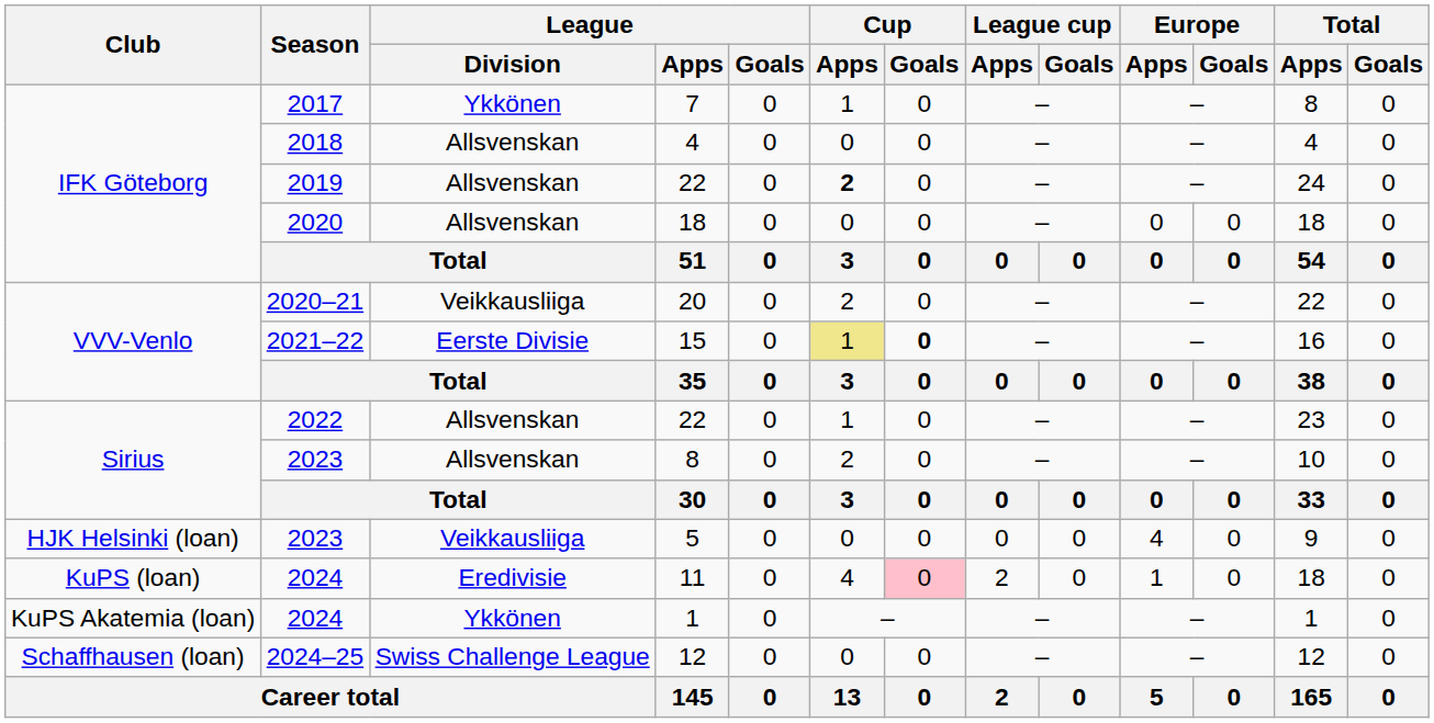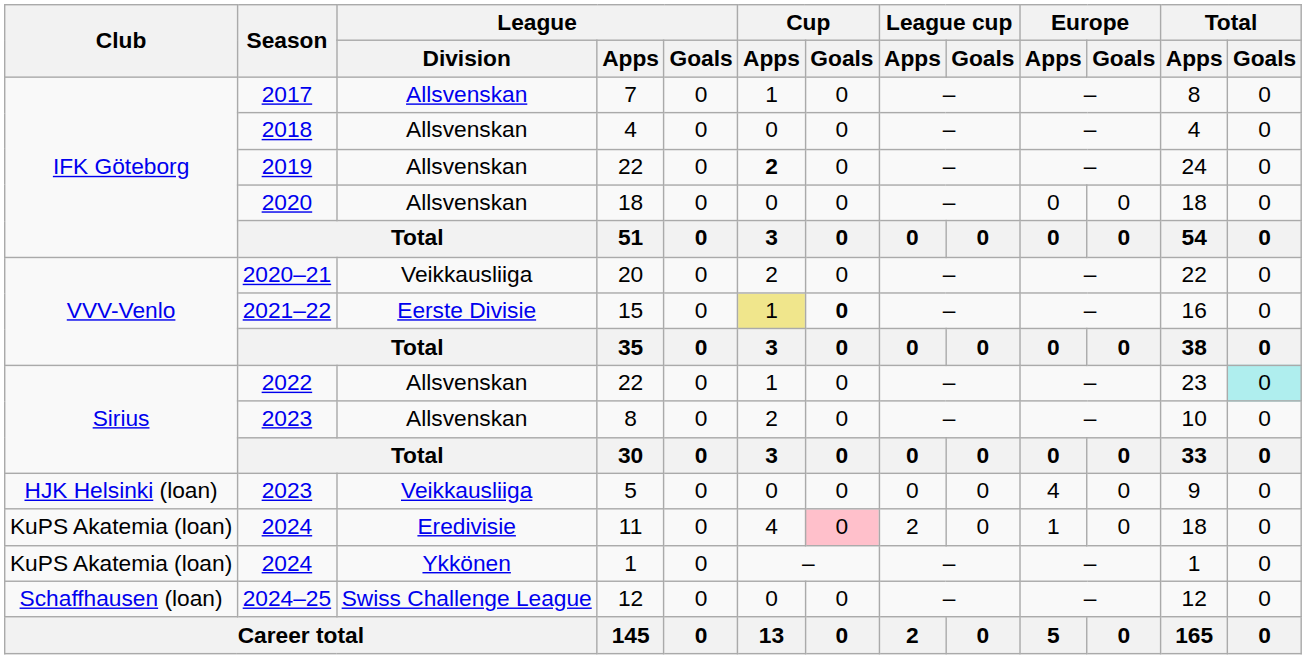 <table class="wikitable" style="text-align:center">
 <tr>
 <th rowspan="2">Club</th>
 <th rowspan="2">Season</th>
 <th colspan="3">League</th>
 <th colspan="2">Cup</th>
 <th colspan="2">League cup</th>
 <th colspan="2">Europe</th>
 <th colspan="2">Total</th>
 </tr>
 <tr>
 <th>Division</th>
 <th>Apps</th>
 <th>Goals</th>
 <th>Apps</th>
 <th>Goals</th>
 <th>Apps</th>
 <th>Goals</th>
 <th>Apps</th>
 <th>Goals</th>
 <th>Apps</th>
 <th>Goals</th>
 </tr>
 <tr>
 <td rowspan=5><a href='#'>IFK Göteborg</a></td>
 <td><a href='#'>2017</a></td>
-<td><a href='#'>Ykkönen</a></td>
+<td><a href='#'>Allsvenskan</a></td>
 <td>7</td>
 <td>0</td>
 <td>1</td>
 <td>0</td>
 <td colspan=2>–</td>
 <td colspan=2>–</td>
 <td>8</td>
 <td>0</td>
 </tr>
 <tr>
 <td><a href='#'>2018</a></td>
 <td>Allsvenskan</td>
 <td>4</td>
 <td>0</td>
 <td>0</td>
 <td>0</td>
 <td colspan=2>–</td>
 <td colspan=2>–</td>
 <td>4</td>
 <td>0</td>
 </tr>
 <tr>
 <td><a href='#'>2019</a></td>
 <td>Allsvenskan</td>
 <td>22</td>
 <td>0</td>
 <td><strong>2</strong></td>
 <td>0</td>
 <td colspan=2>–</td>
 <td colspan=2>–</td>
 <td>24</td>
 <td>0</td>
 </tr>
 <tr>
 <td><a href='#'>2020</a></td>
 <td>Allsvenskan</td>
 <td>18</td>
 <td>0</td>
 <td>0</td>
 <td>0</td>
 <td colspan=2>–</td>
 <td>0</td>
 <td>0</td>
 <td>18</td>
 <td>0</td>
 </tr>
 <tr>
 <th colspan=2>Total</th>
 <th>51</th>
 <th>0</th>
 <th>3</th>
 <th>0</th>
 <th>0</th>
 <th>0</th>
 <th>0</th>
 <th>0</th>
 <th>54</th>
 <th>0</th>
 </tr>
 <tr>
 <td rowspan=3><a href='#'>VVV-Venlo</a></td>
 <td><a href='#'>2020–21</a></td>
 <td>Veikkausliiga</td>
 <td>20</td>
 <td>0</td>
 <td>2</td>
 <td>0</td>
 <td colspan=2>–</td>
 <td colspan=2>–</td>
 <td>22</td>
 <td>0</td>
 </tr>
 <tr>
 <td><a href='#'>2021–22</a></td>
 <td><a href='#'>Eerste Divisie</a></td>
 <td>15</td>
 <td>0</td>
 <td style="background: khaki;">1</td>
 <td><strong>0</strong></td>
 <td colspan=2>–</td>
 <td colspan=2>–</td>
 <td>16</td>
 <td>0</td>
 </tr>
 <tr>
 <th colspan=2>Total</th>
 <th>35</th>
 <th>0</th>
 <th>3</th>
 <th>0</th>
 <th>0</th>
 <th>0</th>
 <th>0</th>
 <th>0</th>
 <th>38</th>
 <th>0</th>
 </tr>
 <tr>
 <td rowspan=3><a href='#'>Sirius</a></td>
 <td><a href='#'>2022</a></td>
 <td>Allsvenskan</td>
 <td>22</td>
 <td>0</td>
 <td>1</td>
 <td>0</td>
 <td colspan=2>–</td>
 <td colspan=2>–</td>
 <td>23</td>
-<td>0</td>
+<td style="background: paleturquoise;">0</td>
 </tr>
 <tr>
 <td><a href='#'>2023</a></td>
 <td>Allsvenskan</td>
 <td>8</td>
 <td>0</td>
 <td>2</td>
 <td>0</td>
 <td colspan=2>–</td>
 <td colspan=2>–</td>
 <td>10</td>
 <td>0</td>
 </tr>
 <tr>
 <th colspan=2>Total</th>
 <th>30</th>
 <th>0</th>
 <th>3</th>
 <th>0</th>
 <th>0</th>
 <th>0</th>
 <th>0</th>
 <th>0</th>
 <th>33</th>
 <th>0</th>
 </tr>
 <tr>
 <td><a href='#'>HJK Helsinki</a> (loan)</td>
 <td><a href='#'>2023</a></td>
 <td><a href='#'>Veikkausliiga</a></td>
 <td>5</td>
 <td>0</td>
 <td>0</td>
 <td>0</td>
 <td>0</td>
 <td>0</td>
 <td>4</td>
 <td>0</td>
 <td>9</td>
 <td>0</td>
 </tr>
 <tr>
-<td><a href='#'>KuPS</a> (loan)</td>
+<td>KuPS Akatemia (loan)</td>
 <td><a href='#'>2024</a></td>
 <td><a href='#'>Eredivisie</a></td>
 <td>11</td>
 <td>0</td>
 <td>4</td>
 <td style="background: pink;">0</td>
 <td>2</td>
 <td>0</td>
 <td>1</td>
 <td>0</td>
 <td>18</td>
 <td>0</td>
 </tr>
 <tr>
 <td>KuPS Akatemia (loan)</td>
 <td><a href='#'>2024</a></td>
 <td><a href='#'>Ykkönen</a></td>
 <td>1</td>
 <td>0</td>
 <td colspan=2>–</td>
 <td colspan=2>–</td>
 <td colspan=2>–</td>
 <td>1</td>
 <td>0</td>
 </tr>
 <tr>
 <td><a href='#'>Schaffhausen</a> (loan)</td>
 <td><a href='#'>2024–25</a></td>
 <td><a href='#'>Swiss Challenge League</a></td>
 <td>12</td>
 <td>0</td>
 <td>0</td>
 <td>0</td>
 <td colspan=2>–</td>
 <td colspan=2>–</td>
 <td>12</td>
 <td>0</td>
 </tr>
 <tr>
 <th colspan="3">Career total</th>
 <th>145</th>
 <th>0</th>
 <th>13</th>
 <th>0</th>
 <th>2</th>
 <th>0</th>
 <th>5</th>
 <th>0</th>
 <th>165</th>
 <th>0</th>
 </tr>
 </table>
